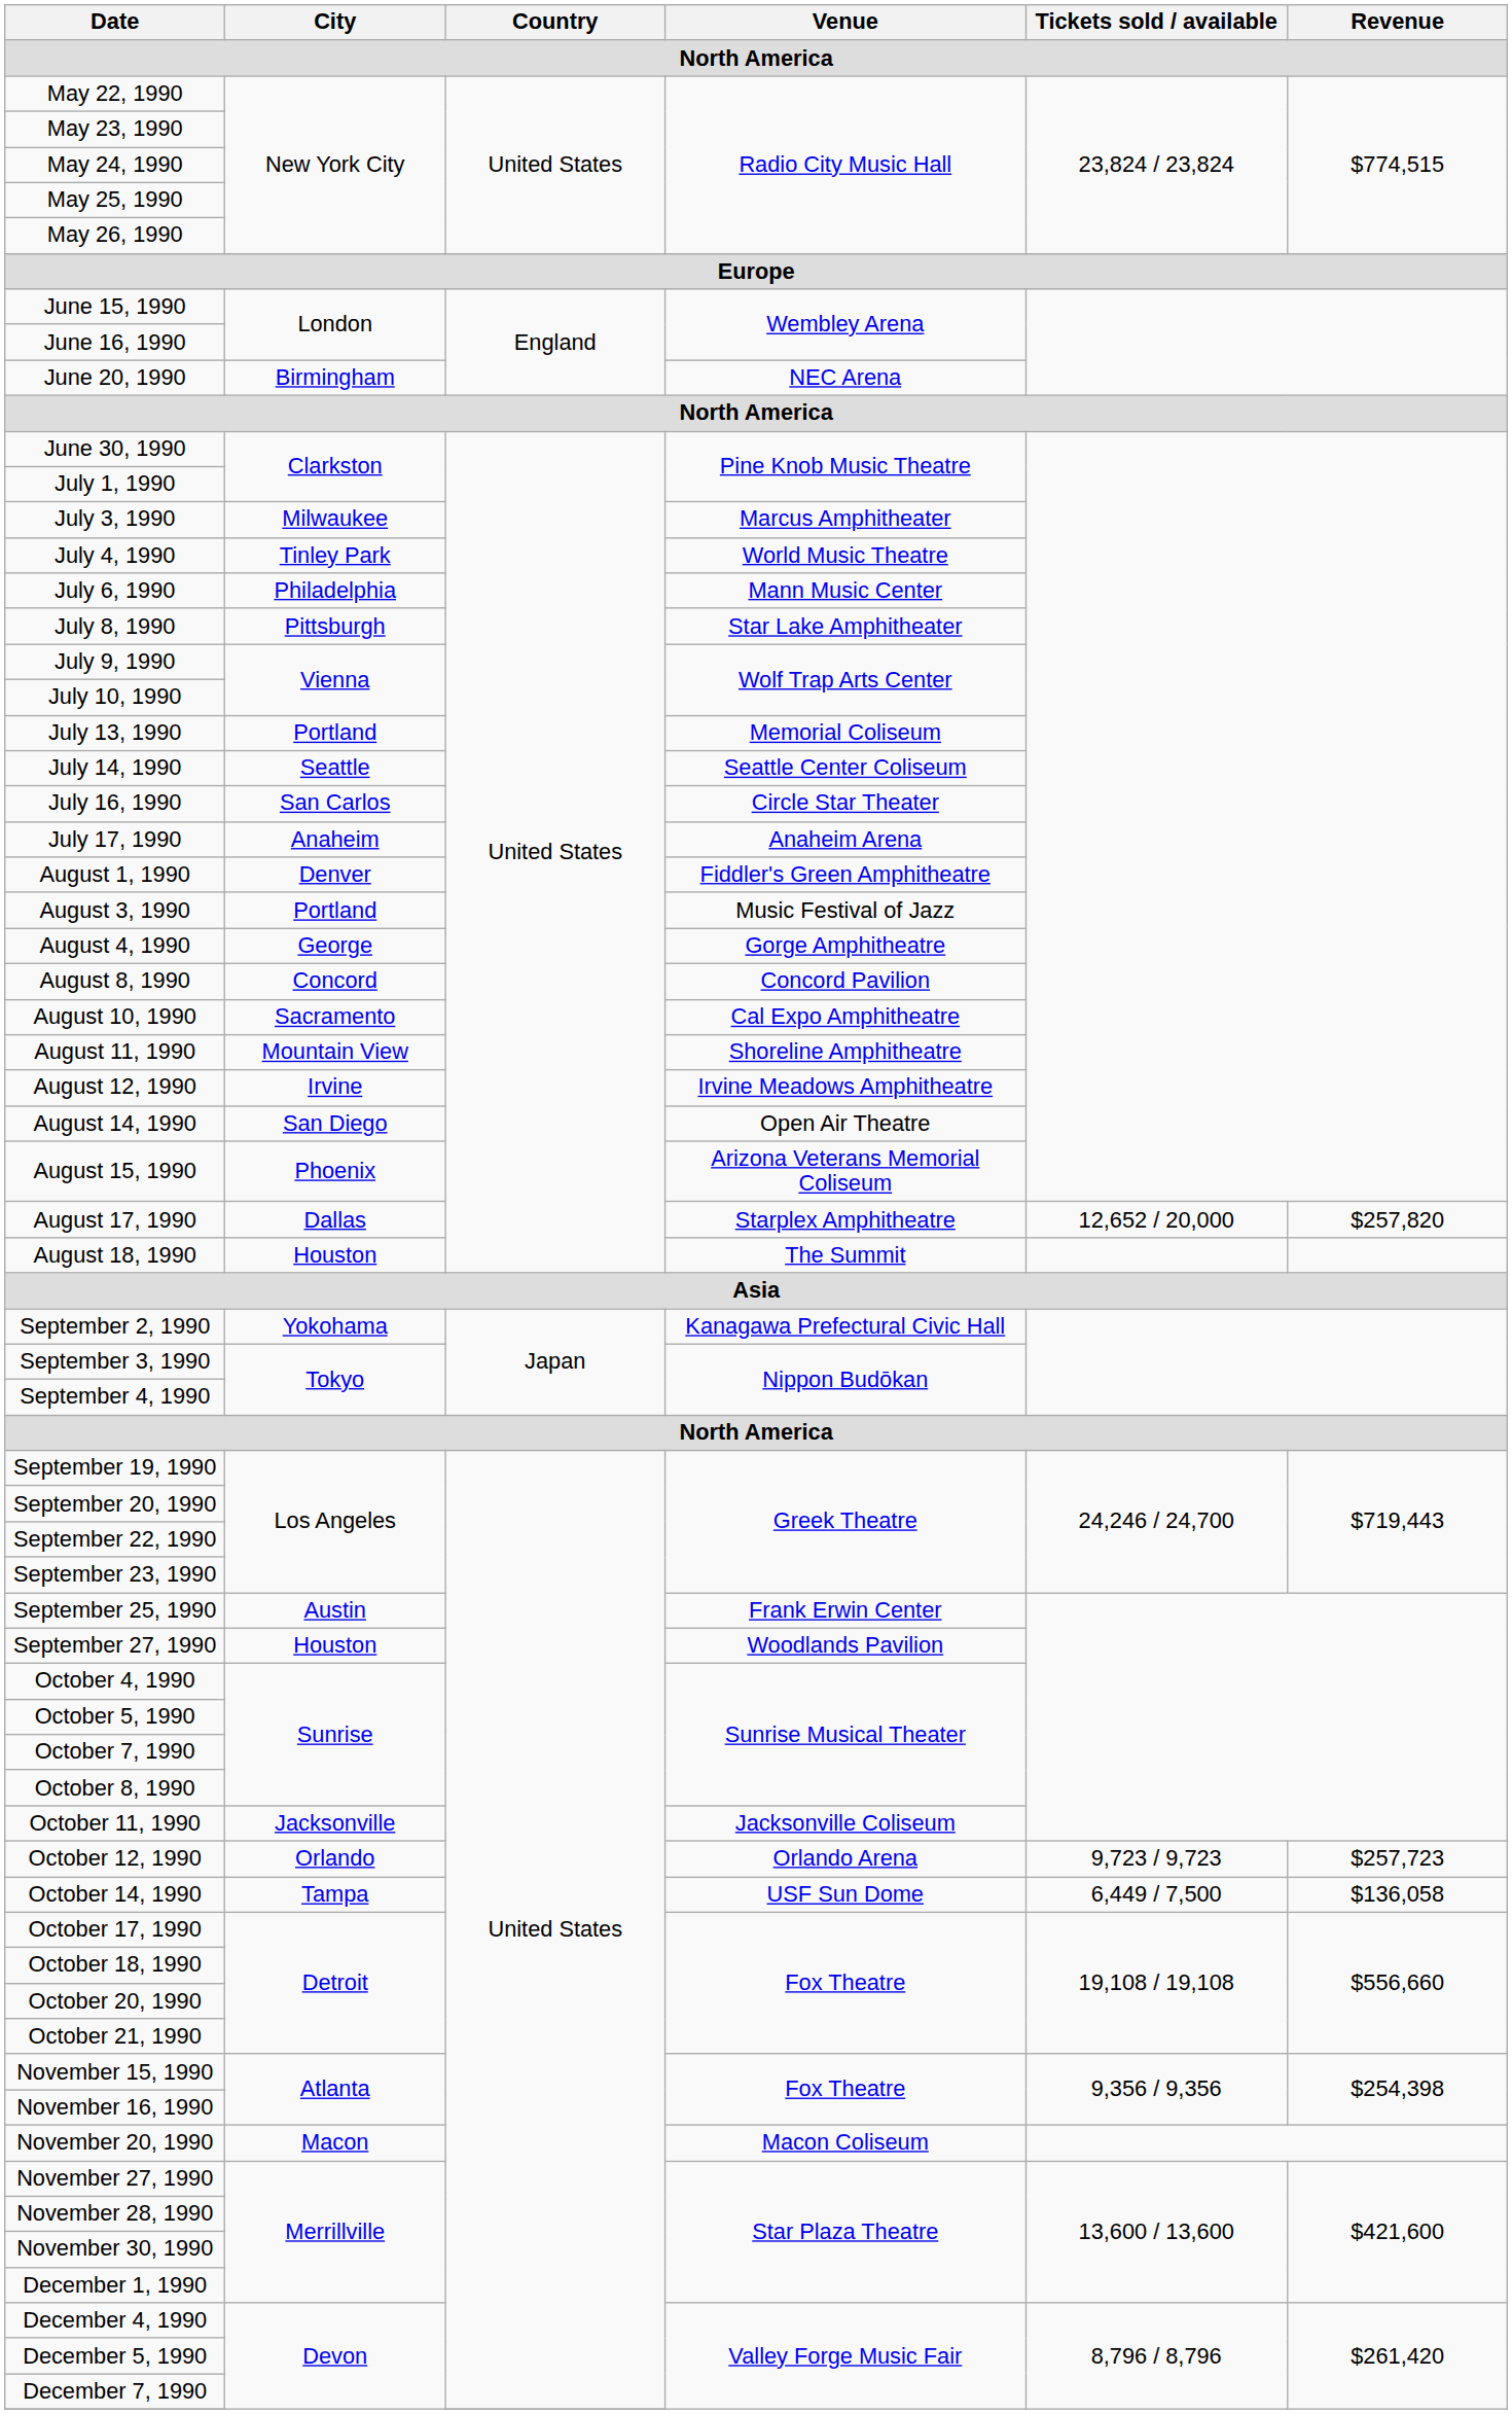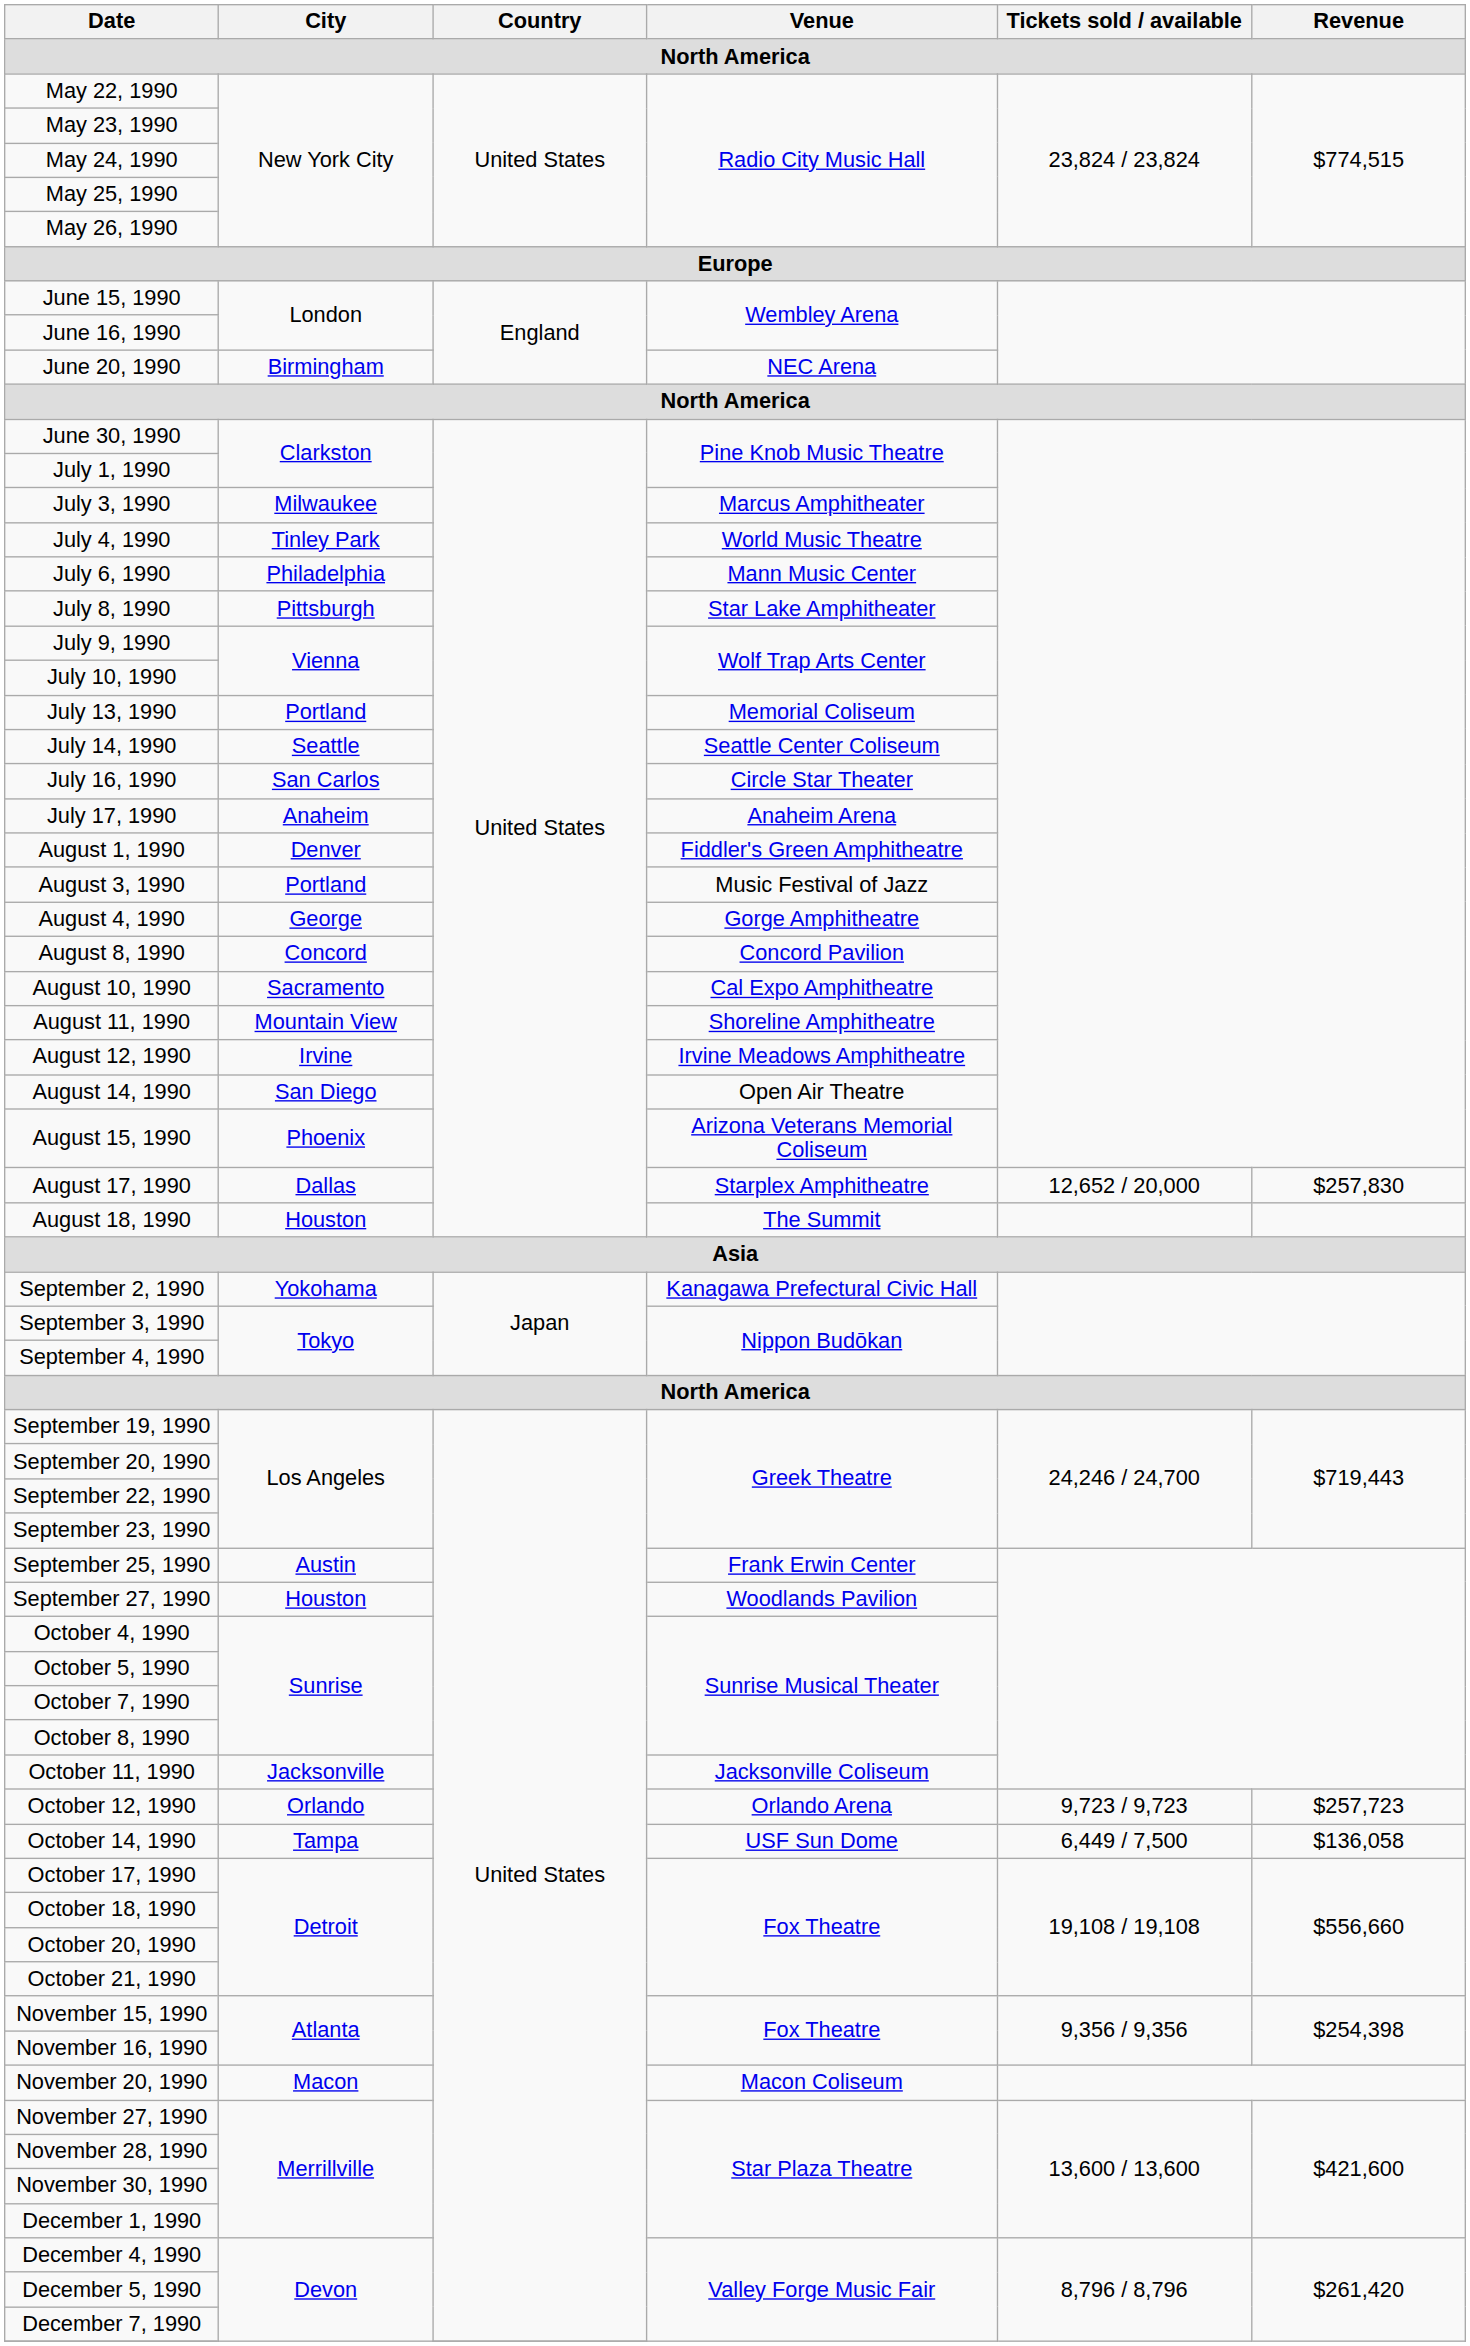 <table class="wikitable" style="text-align:center;">
 <tr>
 <th width="150">Date</th>
 <th width="150">City</th>
 <th width="150">Country</th>
 <th width="250">Venue</th>
 <th width="180">Tickets sold / available</th>
 <th width="150">Revenue</th>
 </tr>
 <tr bgcolor="DDDDDD">
 <td colspan="6"><strong>North America</strong></td>
 </tr>
 <tr>
 <td>May 22, 1990</td>
 <td rowspan="5">New York City</td>
 <td rowspan="5">United States</td>
 <td rowspan="5"><a href='#'>Radio City Music Hall</a></td>
 <td rowspan="5">23,824 / 23,824</td>
 <td rowspan="5">$774,515</td>
 </tr>
 <tr>
 <td>May 23, 1990</td>
 </tr>
 <tr>
 <td>May 24, 1990</td>
 </tr>
 <tr>
 <td>May 25, 1990</td>
 </tr>
 <tr>
 <td>May 26, 1990</td>
 </tr>
 <tr bgcolor="DDDDDD">
 <td colspan="6"><strong>Europe</strong></td>
 </tr>
 <tr>
 <td>June 15, 1990</td>
 <td rowspan="2">London</td>
 <td rowspan="3">England</td>
 <td rowspan="2"><a href='#'>Wembley Arena</a></td>
 </tr>
 <tr>
 <td>June 16, 1990</td>
 </tr>
 <tr>
 <td>June 20, 1990</td>
 <td><a href='#'>Birmingham</a></td>
 <td><a href='#'>NEC Arena</a></td>
 </tr>
 <tr bgcolor="DDDDDD">
 <td colspan="6"><strong>North America</strong></td>
 </tr>
 <tr>
 <td>June 30, 1990</td>
 <td rowspan="2"><a href='#'>Clarkston</a></td>
 <td rowspan="23">United States</td>
 <td rowspan="2"><a href='#'>Pine Knob Music Theatre</a></td>
 </tr>
 <tr>
 <td>July 1, 1990</td>
 </tr>
 <tr>
 <td>July 3, 1990</td>
 <td><a href='#'>Milwaukee</a></td>
 <td><a href='#'>Marcus Amphitheater</a></td>
 </tr>
 <tr>
 <td>July 4, 1990</td>
 <td><a href='#'>Tinley Park</a></td>
 <td><a href='#'>World Music Theatre</a></td>
 </tr>
 <tr>
 <td>July 6, 1990</td>
 <td><a href='#'>Philadelphia</a></td>
 <td><a href='#'>Mann Music Center</a></td>
 </tr>
 <tr>
 <td>July 8, 1990</td>
 <td><a href='#'>Pittsburgh</a></td>
 <td><a href='#'>Star Lake Amphitheater</a></td>
 </tr>
 <tr>
 <td>July 9, 1990</td>
 <td rowspan="2"><a href='#'>Vienna</a></td>
 <td rowspan="2"><a href='#'>Wolf Trap Arts Center</a></td>
 </tr>
 <tr>
 <td>July 10, 1990</td>
 </tr>
 <tr>
 <td>July 13, 1990</td>
 <td><a href='#'>Portland</a></td>
 <td><a href='#'>Memorial Coliseum</a></td>
 </tr>
 <tr>
 <td>July 14, 1990</td>
 <td><a href='#'>Seattle</a></td>
 <td><a href='#'>Seattle Center Coliseum</a></td>
 </tr>
 <tr>
 <td>July 16, 1990</td>
 <td><a href='#'>San Carlos</a></td>
 <td><a href='#'>Circle Star Theater</a></td>
 </tr>
 <tr>
 <td>July 17, 1990</td>
 <td><a href='#'>Anaheim</a></td>
 <td><a href='#'>Anaheim Arena</a></td>
 </tr>
 <tr>
 <td>August 1, 1990</td>
 <td><a href='#'>Denver</a></td>
 <td><a href='#'>Fiddler's Green Amphitheatre</a></td>
 </tr>
 <tr>
 <td>August 3, 1990</td>
 <td><a href='#'>Portland</a></td>
 <td>Music Festival of Jazz</td>
 </tr>
 <tr>
 <td>August 4, 1990</td>
 <td><a href='#'>George</a></td>
 <td><a href='#'>Gorge Amphitheatre</a></td>
 </tr>
 <tr>
 <td>August 8, 1990</td>
 <td><a href='#'>Concord</a></td>
 <td><a href='#'>Concord Pavilion</a></td>
 </tr>
 <tr>
 <td>August 10, 1990</td>
 <td><a href='#'>Sacramento</a></td>
 <td><a href='#'>Cal Expo Amphitheatre</a></td>
 </tr>
 <tr>
 <td>August 11, 1990</td>
 <td><a href='#'>Mountain View</a></td>
 <td><a href='#'>Shoreline Amphitheatre</a></td>
 </tr>
 <tr>
 <td>August 12, 1990</td>
 <td><a href='#'>Irvine</a></td>
 <td><a href='#'>Irvine Meadows Amphitheatre</a></td>
 </tr>
 <tr>
 <td>August 14, 1990</td>
 <td><a href='#'>San Diego</a></td>
 <td>Open Air Theatre</td>
 </tr>
 <tr>
 <td>August 15, 1990</td>
 <td><a href='#'>Phoenix</a></td>
 <td><a href='#'>Arizona Veterans Memorial Coliseum</a></td>
 </tr>
 <tr>
 <td>August 17, 1990</td>
 <td><a href='#'>Dallas</a></td>
 <td><a href='#'>Starplex Amphitheatre</a></td>
 <td>12,652 / 20,000</td>
-<td>$257,820</td>
+<td>$257,830</td>
 </tr>
 <tr>
 <td>August 18, 1990</td>
 <td><a href='#'>Houston</a></td>
 <td><a href='#'>The Summit</a></td>
 <td></td>
 <td></td>
 </tr>
 <tr bgcolor="DDDDDD">
 <td colspan="6"><strong>Asia</strong></td>
 </tr>
 <tr>
 <td>September 2, 1990</td>
 <td rowspan="1"><a href='#'>Yokohama</a></td>
 <td rowspan="3">Japan</td>
 <td rowspan="1"><a href='#'>Kanagawa Prefectural Civic Hall</a></td>
 </tr>
 <tr>
 <td>September 3, 1990</td>
 <td rowspan="2"><a href='#'>Tokyo</a></td>
 <td rowspan="2"><a href='#'>Nippon Budōkan</a></td>
 </tr>
 <tr>
 <td>September 4, 1990</td>
 </tr>
 <tr bgcolor="DDDDDD">
 <td colspan="27"><strong>North America</strong></td>
 </tr>
 <tr>
 <td>September 19, 1990</td>
 <td rowspan="4">Los Angeles</td>
 <td rowspan="27">United States</td>
 <td rowspan="4"><a href='#'>Greek Theatre</a></td>
 <td rowspan="4">24,246 / 24,700</td>
 <td rowspan="4">$719,443</td>
 </tr>
 <tr>
 <td>September 20, 1990</td>
 </tr>
 <tr>
 <td>September 22, 1990</td>
 </tr>
 <tr>
 <td>September 23, 1990</td>
 </tr>
 <tr>
 <td>September 25, 1990</td>
 <td><a href='#'>Austin</a></td>
 <td><a href='#'>Frank Erwin Center</a></td>
 </tr>
 <tr>
 <td>September 27, 1990</td>
 <td><a href='#'>Houston</a></td>
 <td><a href='#'>Woodlands Pavilion</a></td>
 </tr>
 <tr>
 <td>October 4, 1990</td>
 <td rowspan="4"><a href='#'>Sunrise</a></td>
 <td rowspan="4"><a href='#'>Sunrise Musical Theater</a></td>
 </tr>
 <tr>
 <td>October 5, 1990</td>
 </tr>
 <tr>
 <td>October 7, 1990</td>
 </tr>
 <tr>
 <td>October 8, 1990</td>
 </tr>
 <tr>
 <td>October 11, 1990</td>
 <td><a href='#'>Jacksonville</a></td>
 <td><a href='#'>Jacksonville Coliseum</a></td>
 </tr>
 <tr>
 <td>October 12, 1990</td>
 <td><a href='#'>Orlando</a></td>
 <td><a href='#'>Orlando Arena</a></td>
 <td>9,723 / 9,723</td>
 <td>$257,723</td>
 </tr>
 <tr>
 <td>October 14, 1990</td>
 <td><a href='#'>Tampa</a></td>
 <td><a href='#'>USF Sun Dome</a></td>
 <td>6,449 / 7,500</td>
 <td>$136,058</td>
 </tr>
 <tr>
 <td>October 17, 1990</td>
 <td rowspan="4"><a href='#'>Detroit</a></td>
 <td rowspan="4"><a href='#'>Fox Theatre</a></td>
 <td rowspan="4">19,108 / 19,108</td>
 <td rowspan="4">$556,660</td>
 </tr>
 <tr>
 <td>October 18, 1990</td>
 </tr>
 <tr>
 <td>October 20, 1990</td>
 </tr>
 <tr>
 <td>October 21, 1990</td>
 </tr>
 <tr>
 <td>November 15, 1990</td>
 <td rowspan="2"><a href='#'>Atlanta</a></td>
 <td rowspan="2"><a href='#'>Fox Theatre</a></td>
 <td rowspan="2">9,356 / 9,356</td>
 <td rowspan="2">$254,398</td>
 </tr>
 <tr>
 <td>November 16, 1990</td>
 </tr>
 <tr>
 <td>November 20, 1990</td>
 <td><a href='#'>Macon</a></td>
 <td><a href='#'>Macon Coliseum</a></td>
 </tr>
 <tr>
 <td>November 27, 1990</td>
 <td rowspan="4"><a href='#'>Merrillville</a></td>
 <td rowspan="4"><a href='#'>Star Plaza Theatre</a></td>
 <td rowspan="4">13,600 / 13,600</td>
 <td rowspan="4">$421,600</td>
 </tr>
 <tr>
 <td>November 28, 1990</td>
 </tr>
 <tr>
 <td>November 30, 1990</td>
 </tr>
 <tr>
 <td>December 1, 1990</td>
 </tr>
 <tr>
 <td>December 4, 1990</td>
 <td rowspan="4"><a href='#'>Devon</a></td>
 <td rowspan="4"><a href='#'>Valley Forge Music Fair</a></td>
 <td rowspan="4">8,796 / 8,796</td>
 <td rowspan="4">$261,420</td>
 </tr>
 <tr>
 <td>December 5, 1990</td>
 </tr>
 <tr>
 <td>December 7, 1990</td>
 </tr>
 <tr>
 </tr>
 </table>
